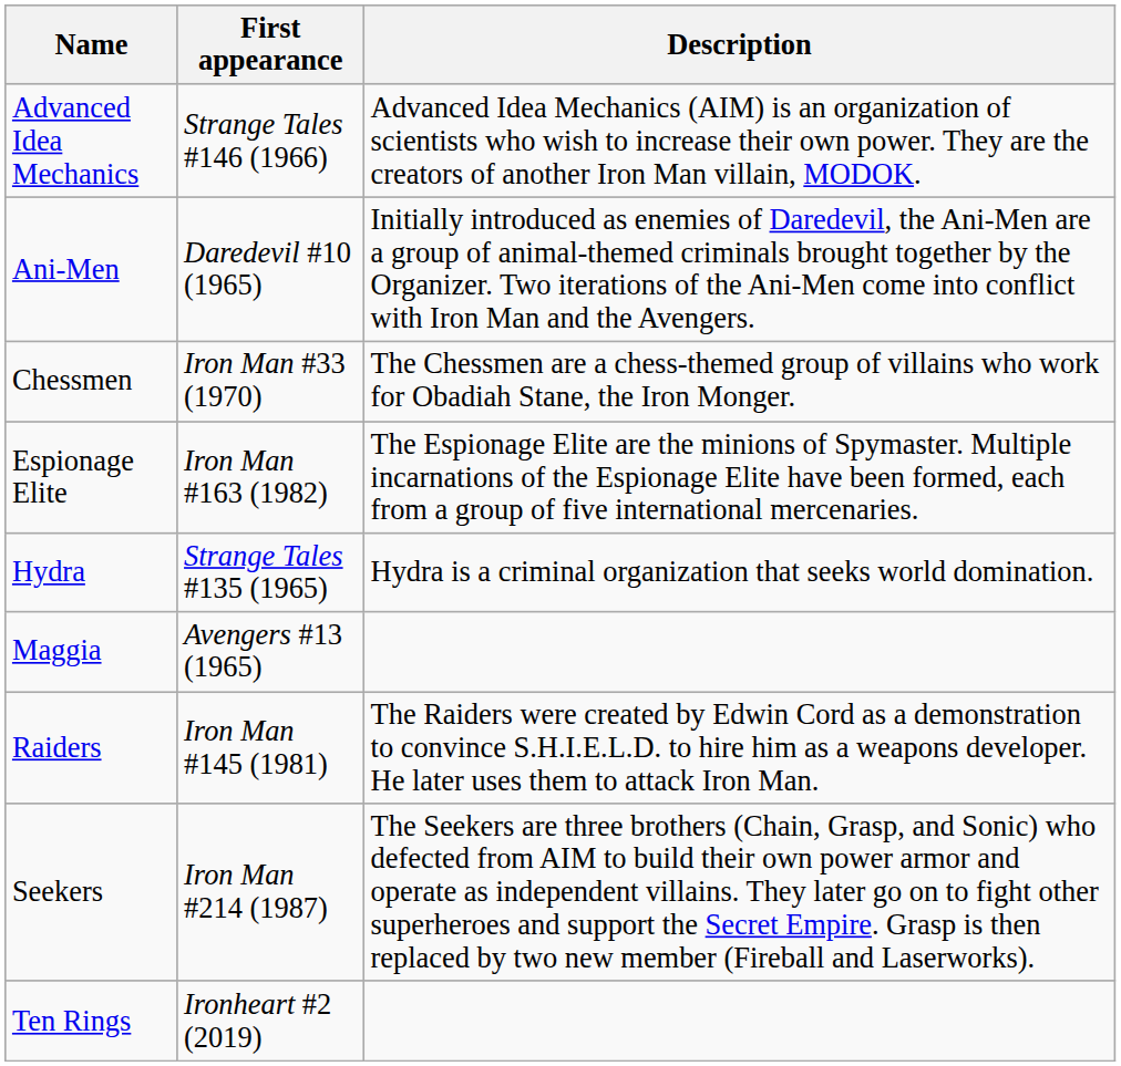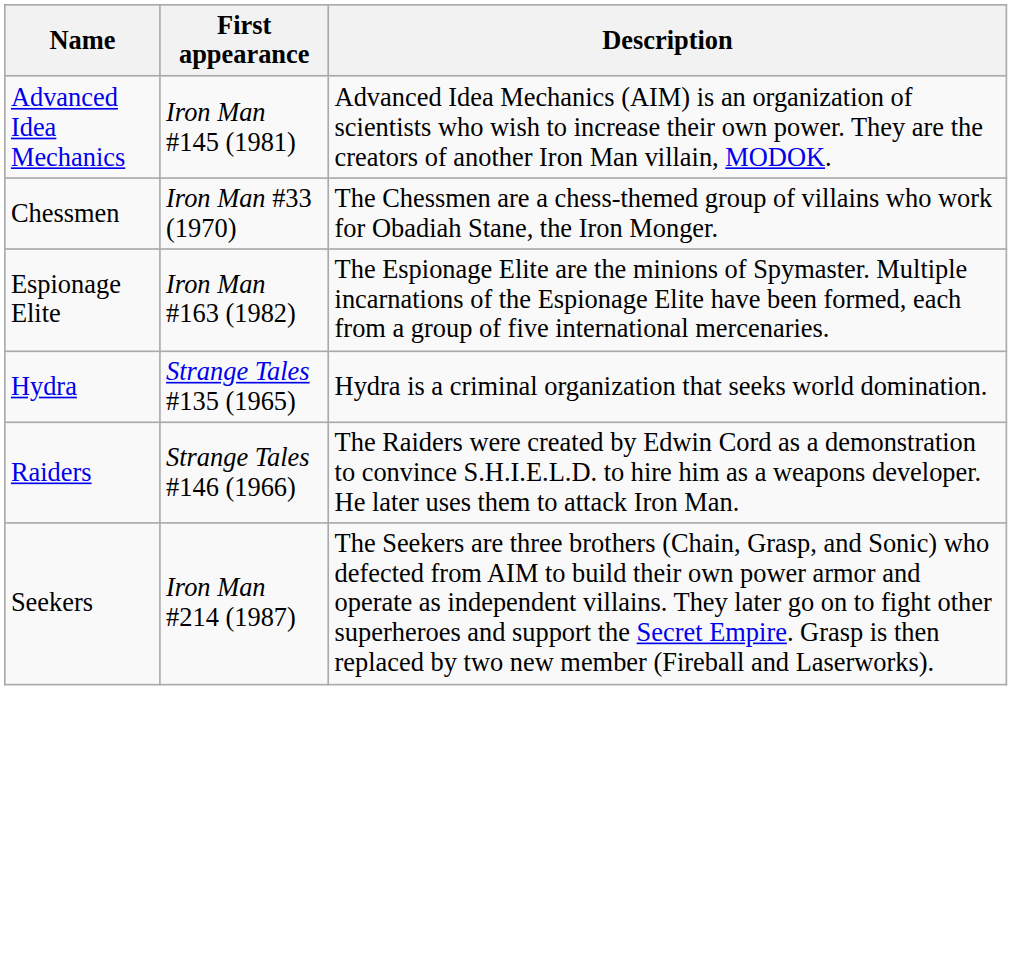 <table class="wikitable">
 <tr>
 <th>Name</th>
 <th>First appearance</th>
 <th>Description</th>
 </tr>
 <tr>
 <td><a href='#'>Advanced Idea Mechanics</a></td>
-<td><em>Strange Tales</em> #146 (1966)</td>
+<td><em>Iron Man</em> #145 (1981)</td>
 <td>Advanced Idea Mechanics (AIM) is an organization of scientists who wish to increase their own power. They are the creators of another Iron Man villain, <a href='#'>MODOK</a>.</td>
-</tr>
-<tr>
-<td><a href='#'>Ani-Men</a></td>
-<td><em>Daredevil</em> #10 (1965)</td>
-<td>Initially introduced as enemies of <a href='#'>Daredevil</a>, the Ani-Men are a group of animal-themed criminals brought together by the Organizer. Two iterations of the Ani-Men come into conflict with Iron Man and the Avengers.</td>
 </tr>
 <tr>
 <td>Chessmen</td>
 <td><em>Iron Man</em> #33 (1970)</td>
 <td>The Chessmen are a chess-themed group of villains who work for Obadiah Stane, the Iron Monger.</td>
 </tr>
 <tr>
 <td>Espionage Elite</td>
 <td><em>Iron Man</em> #163 (1982)</td>
 <td>The Espionage Elite are the minions of Spymaster. Multiple incarnations of the Espionage Elite have been formed, each from a group of five international mercenaries.</td>
 </tr>
 <tr>
 <td><a href='#'>Hydra</a></td>
 <td><em><a href='#'>Strange Tales</a></em> #135 (1965)</td>
 <td>Hydra is a criminal organization that seeks world domination.</td>
 </tr>
 <tr>
-<td><a href='#'>Maggia</a></td>
-<td><em>Avengers</em> #13 (1965)</td>
-<td></td>
-</tr>
-<tr>
 <td><a href='#'>Raiders</a></td>
-<td><em>Iron Man</em> #145 (1981)</td>
+<td><em>Strange Tales</em> #146 (1966)</td>
 <td>The Raiders were created by Edwin Cord as a demonstration to convince S.H.I.E.L.D. to hire him as a weapons developer. He later uses them to attack Iron Man.</td>
 </tr>
 <tr>
 <td>Seekers</td>
 <td><em>Iron Man</em> #214 (1987)</td>
 <td>The Seekers are three brothers (Chain, Grasp, and Sonic) who defected from AIM to build their own power armor and operate as independent villains. They later go on to fight other superheroes and support the <a href='#'>Secret Empire</a>. Grasp is then replaced by two new member (Fireball and Laserworks).</td>
 </tr>
-<tr>
-<td><a href='#'>Ten Rings</a></td>
-<td><em>Ironheart</em> #2 (2019)</td>
-<td></td>
-</tr>
 </table>
